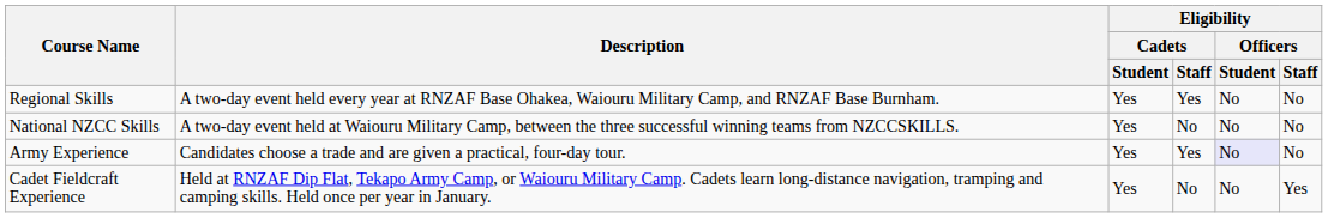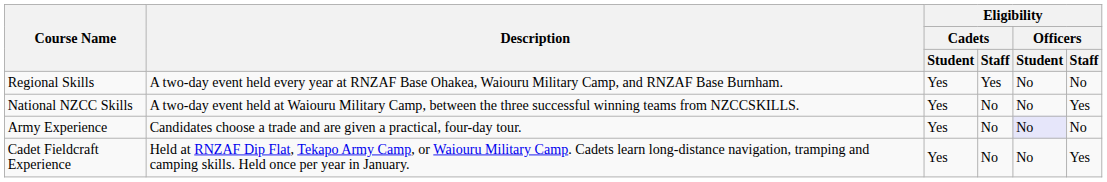 <table class="wikitable">
 <tr>
 <th rowspan="3">Course Name</th>
 <th rowspan="3">Description</th>
 <th colspan="4">Eligibility</th>
 </tr>
 <tr>
 <th colspan="2">Cadets</th>
 <th colspan="2">Officers</th>
 </tr>
 <tr>
 <th>Student</th>
 <th>Staff</th>
 <th>Student</th>
 <th>Staff</th>
 </tr>
 <tr>
 <td>Regional Skills</td>
 <td>A two-day event held every year at RNZAF Base Ohakea, Waiouru Military Camp, and RNZAF Base Burnham.</td>
 <td>Yes</td>
 <td>Yes</td>
 <td>No</td>
 <td>No</td>
 </tr>
 <tr>
 <td>National NZCC Skills</td>
 <td>A two-day event held at Waiouru Military Camp, between the three successful winning teams from NZCCSKILLS.</td>
 <td>Yes</td>
 <td>No</td>
 <td>No</td>
-<td>No</td>
+<td>Yes</td>
 </tr>
 <tr>
 <td>Army Experience</td>
 <td>Candidates choose a trade and are given a practical, four-day tour.</td>
 <td>Yes</td>
-<td>Yes</td>
+<td>No</td>
 <td style="background: lavender;">No</td>
 <td>No</td>
 </tr>
 <tr>
 <td>Cadet Fieldcraft Experience</td>
 <td>Held at <a href='#'>RNZAF Dip Flat</a>, <a href='#'>Tekapo Army Camp</a>, or <a href='#'>Waiouru Military Camp</a>. Cadets learn long-distance navigation, tramping and camping skills. Held once per year in January.</td>
 <td>Yes</td>
 <td>No</td>
 <td>No</td>
 <td>Yes</td>
 </tr>
 </table>
